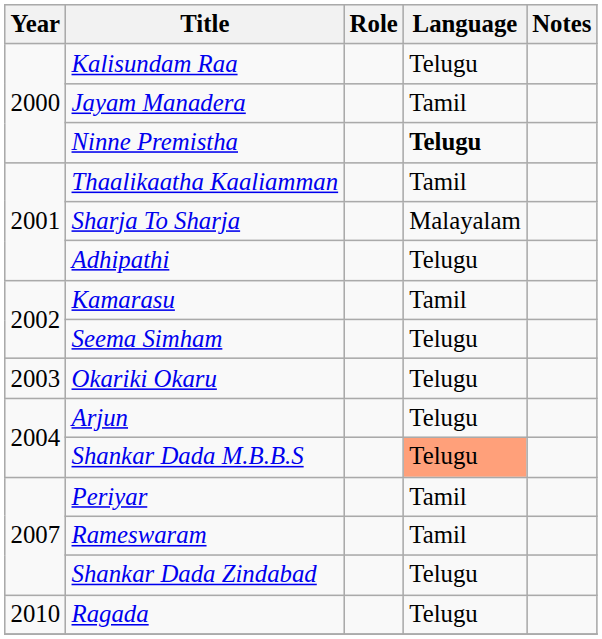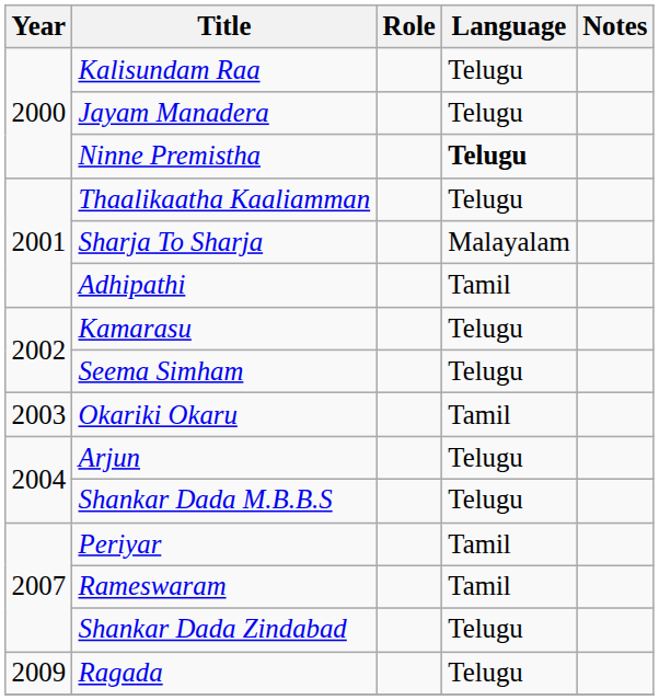 <table class="wikitable sortable">
 <tr>
 <th>Year</th>
 <th>Title</th>
 <th>Role</th>
 <th>Language</th>
 <th>Notes</th>
 </tr>
 <tr>
 <td rowspan="3">2000</td>
 <td><em><a href='#'>Kalisundam Raa</a></em></td>
 <td></td>
 <td>Telugu</td>
 <td></td>
 </tr>
 <tr>
 <td><em><a href='#'>Jayam Manadera</a></em></td>
 <td></td>
-<td>Tamil</td>
+<td>Telugu</td>
 <td></td>
 </tr>
 <tr>
 <td><em><a href='#'>Ninne Premistha</a></em></td>
 <td></td>
 <td><strong>Telugu</strong></td>
 <td></td>
 </tr>
 <tr>
 <td rowspan="3">2001</td>
 <td><em><a href='#'>Thaalikaatha Kaaliamman</a></em></td>
 <td></td>
-<td>Tamil</td>
+<td>Telugu</td>
 <td></td>
 </tr>
 <tr>
 <td><em><a href='#'>Sharja To Sharja</a></em></td>
 <td></td>
 <td>Malayalam</td>
 <td></td>
 </tr>
 <tr>
 <td><em><a href='#'>Adhipathi</a></em></td>
 <td></td>
-<td>Telugu</td>
+<td>Tamil</td>
 <td></td>
 </tr>
 <tr>
 <td rowspan="2">2002</td>
 <td><em><a href='#'>Kamarasu</a> </em></td>
 <td></td>
-<td>Tamil</td>
+<td>Telugu</td>
 <td></td>
 </tr>
 <tr>
 <td><em><a href='#'>Seema Simham</a></em></td>
 <td></td>
 <td>Telugu</td>
 <td></td>
 </tr>
 <tr>
 <td>2003</td>
 <td><em><a href='#'>Okariki Okaru</a></em></td>
 <td></td>
-<td>Telugu</td>
+<td>Tamil</td>
 <td></td>
 </tr>
 <tr>
 <td rowspan="2">2004</td>
 <td><em><a href='#'>Arjun</a></em></td>
 <td></td>
 <td>Telugu</td>
 <td></td>
 </tr>
 <tr>
 <td><em><a href='#'>Shankar Dada M.B.B.S</a></em></td>
 <td></td>
-<td style="background: lightsalmon;">Telugu</td>
+<td>Telugu</td>
 <td></td>
 </tr>
 <tr>
 <td rowspan="3">2007</td>
 <td><em><a href='#'>Periyar</a></em></td>
 <td></td>
 <td>Tamil</td>
 <td></td>
 </tr>
 <tr>
 <td><em><a href='#'>Rameswaram</a></em></td>
 <td></td>
 <td>Tamil</td>
 <td></td>
 </tr>
 <tr>
 <td><em><a href='#'>Shankar Dada Zindabad</a></em></td>
 <td></td>
 <td>Telugu</td>
 <td></td>
 </tr>
 <tr>
-<td>2010</td>
+<td>2009</td>
 <td><em><a href='#'>Ragada</a></em></td>
 <td></td>
 <td>Telugu</td>
 <td></td>
 </tr>
 <tr>
 </tr>
 </table>
